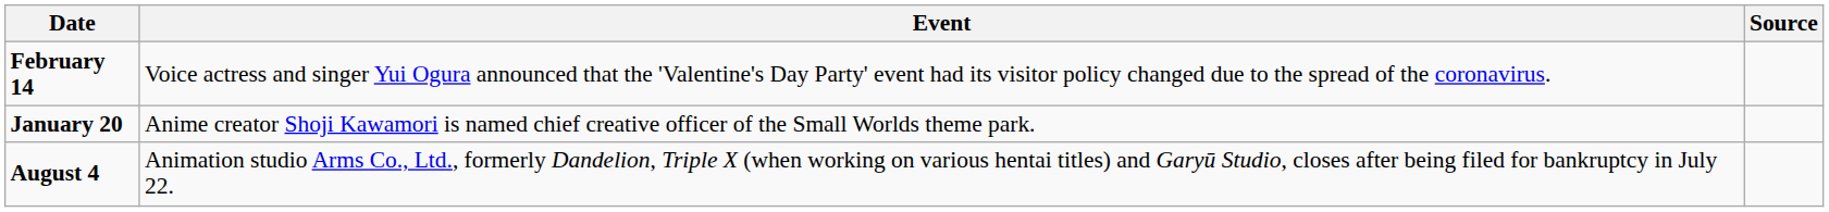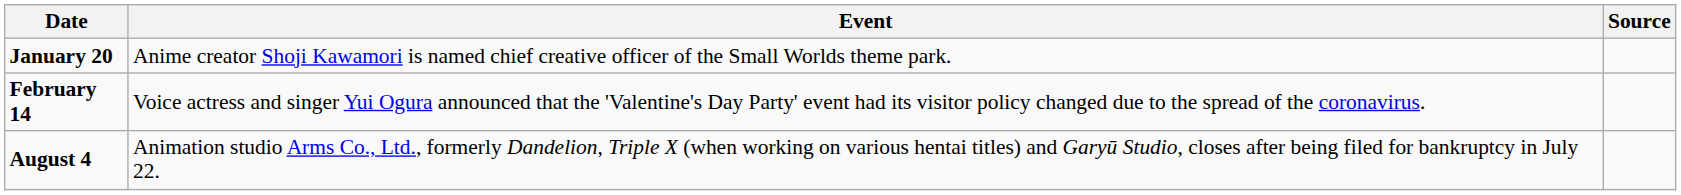 <table class="wikitable">
 <tr>
 <th>Date</th>
 <th>Event</th>
 <th>Source</th>
 </tr>
 <tr>
-<td><strong>February 14</strong></td>
-<td>Voice actress and singer <a href='#'>Yui Ogura</a> announced that the 'Valentine's Day Party' event had its visitor policy changed due to the spread of the <a href='#'>coronavirus</a>.</td>
+<td><strong>January 20</strong></td>
+<td>Anime creator <a href='#'>Shoji Kawamori</a> is named chief creative officer of the Small Worlds theme park.</td>
 <td></td>
 </tr>
 <tr>
-<td><strong>January 20</strong></td>
-<td>Anime creator <a href='#'>Shoji Kawamori</a> is named chief creative officer of the Small Worlds theme park.</td>
+<td><strong>February 14</strong></td>
+<td>Voice actress and singer <a href='#'>Yui Ogura</a> announced that the 'Valentine's Day Party' event had its visitor policy changed due to the spread of the <a href='#'>coronavirus</a>.</td>
 <td></td>
 </tr>
 <tr>
 <td><strong>August 4</strong></td>
 <td>Animation studio <a href='#'>Arms Co., Ltd.</a>, formerly <em>Dandelion</em>, <em>Triple X</em> (when working on various hentai titles) and <em>Garyū Studio</em>, closes after being filed for bankruptcy in July 22.</td>
 <td></td>
 </tr>
 </table>
